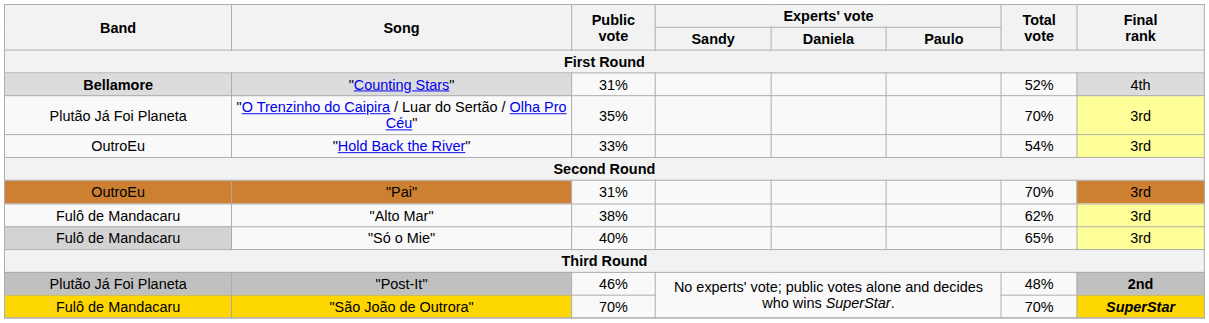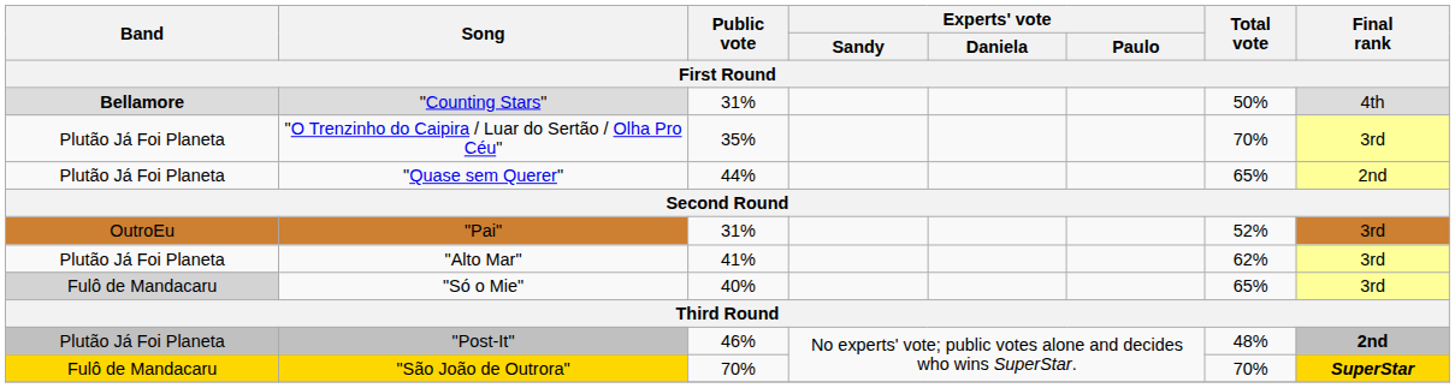 <table class="wikitable" style="font-size:95%; text-align:center" width="100%">
 <tr>
 <th width="135" rowspan=2>Band</th>
 <th width="205" rowspan=2>Song</th>
 <th width="040" rowspan=2>Public<br>vote</th>
 <th colspan=3>Experts' vote</th>
 <th width="040" rowspan=2>Total<br>vote</th>
 <th width="040" rowspan=2>Final<br>rank</th>
 </tr>
 <tr>
 <th width="065">Sandy</th>
 <th width="065">Daniela</th>
 <th width="065">Paulo</th>
 </tr>
 <tr>
 <th colspan=8>First Round</th>
 </tr>
 <tr>
 <td style="background-color:#DCDCDC;"><strong>Bellamore</strong></td>
 <td style="background-color:#DCDCDC;">"<a href='#'>Counting Stars</a>"</td>
 <td>31%</td>
 <td></td>
 <td></td>
 <td></td>
-<td>52%</td>
+<td>50%</td>
 <td bgcolor="#DCDCDC">4th</td>
 </tr>
 <tr>
 <td>Plutão Já Foi Planeta</td>
 <td>"<a href='#'>O Trenzinho do Caipira</a> / Luar do Sertão / <a href='#'>Olha Pro Céu</a>"</td>
 <td>35%</td>
 <td></td>
 <td></td>
 <td></td>
 <td>70%</td>
 <td bgcolor="#FFFF99">3rd</td>
 </tr>
 <tr>
-<td>OutroEu</td>
-<td>"<a href='#'>Hold Back the River</a>"</td>
-<td>33%</td>
+<td>Plutão Já Foi Planeta</td>
+<td>"<a href='#'>Quase sem Querer</a>"</td>
+<td>44%</td>
 <td></td>
 <td></td>
 <td></td>
-<td>54%</td>
-<td bgcolor="#FFFF99">3rd</td>
+<td>65%</td>
+<td bgcolor="#FFFF99">2nd</td>
 </tr>
 <tr>
 <th colspan=8>Second Round</th>
 </tr>
 <tr>
 <td style="background-color:#CD7F32;">OutroEu</td>
 <td style="background-color:#CD7F32;">"Pai"</td>
 <td>31%</td>
 <td></td>
 <td></td>
 <td></td>
-<td>70%</td>
+<td>52%</td>
 <td bgcolor="#CD7F32">3rd</td>
 </tr>
 <tr>
-<td>Fulô de Mandacaru</td>
+<td>Plutão Já Foi Planeta</td>
 <td>"Alto Mar"</td>
-<td>38%</td>
+<td>41%</td>
 <td></td>
 <td></td>
 <td></td>
 <td>62%</td>
 <td bgcolor="#FFFF99">3rd</td>
 </tr>
 <tr>
 <td style="background: lightgrey;">Fulô de Mandacaru</td>
 <td>"Só o Mie"</td>
 <td>40%</td>
 <td></td>
 <td></td>
 <td></td>
 <td>65%</td>
 <td bgcolor="#FFFF99">3rd</td>
 </tr>
 <tr>
 <th colspan=8>Third Round</th>
 </tr>
 <tr>
 <td style="background-color:#C0C0C0;">Plutão Já Foi Planeta</td>
 <td style="background-color:#C0C0C0;">"Post-It"</td>
 <td>46%</td>
 <td rowspan=2 colspan=3>No experts' vote; public votes alone and decides who wins <em>SuperStar</em>.</td>
 <td>48%</td>
 <td bgcolor="#C0C0C0"><strong>2nd</strong></td>
 </tr>
 <tr>
 <td style="background-color:#FFD700;">Fulô de Mandacaru</td>
 <td style="background-color:#FFD700;">"São João de Outrora"</td>
 <td>70%</td>
 <td>70%</td>
 <td bgcolor="#FFD700"><strong><em>SuperStar</em></strong></td>
 </tr>
 <tr>
 </tr>
 </table>
